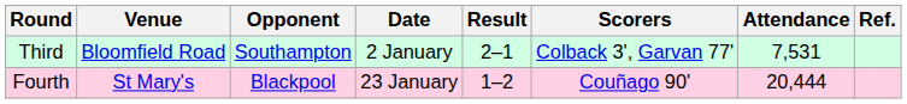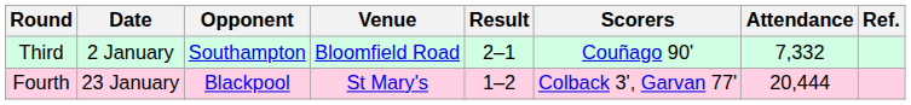 <table class="wikitable" style="text-align: center">
 <tr>
 <th scope="col">Round</th>
+<th scope="col">Date</th>
+<th scope="col">Opponent</th>
 <th scope="col">Venue</th>
-<th scope="col">Opponent</th>
-<th scope="col">Date</th>
 <th scope="col">Result</th>
 <th scope="col">Scorers</th>
 <th scope="col">Attendance</th>
 <th scope="col">Ref.</th>
 </tr>
 <tr style="background-color: #d0ffe3;">
 <td>Third</td>
+<td>2 January</td>
+<td><a href='#'>Southampton</a></td>
 <td><a href='#'>Bloomfield Road</a></td>
-<td><a href='#'>Southampton</a></td>
-<td>2 January</td>
 <td>2–1</td>
-<td><a href='#'>Colback</a> 3', <a href='#'>Garvan</a> 77'</td>
-<td>7,531</td>
+<td><a href='#'>Couñago</a> 90'</td>
+<td>7,332</td>
 <td></td>
 </tr>
 <tr style="background-color: #ffd0e3;">
 <td>Fourth</td>
+<td>23 January</td>
+<td><a href='#'>Blackpool</a></td>
 <td><a href='#'>St Mary's</a></td>
-<td><a href='#'>Blackpool</a></td>
-<td>23 January</td>
 <td>1–2</td>
-<td><a href='#'>Couñago</a> 90'</td>
+<td><a href='#'>Colback</a> 3', <a href='#'>Garvan</a> 77'</td>
 <td>20,444</td>
 <td></td>
 </tr>
 </table>
